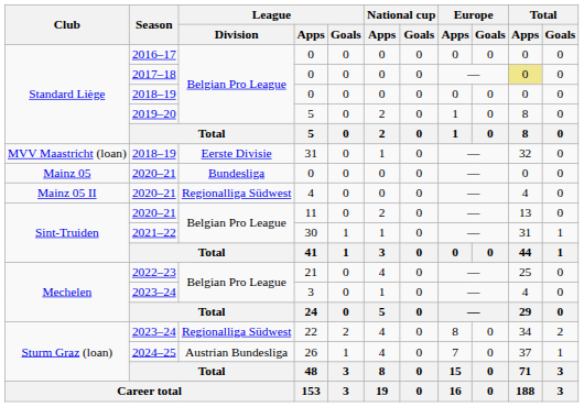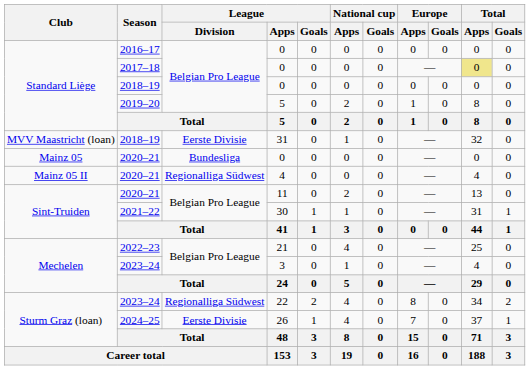 <table class="wikitable" style="text-align:center">
 <tr>
 <th rowspan="2">Club</th>
 <th rowspan="2">Season</th>
 <th colspan="3">League</th>
 <th colspan="2">National cup</th>
 <th colspan="2">Europe</th>
 <th colspan="2">Total</th>
 </tr>
 <tr>
 <th>Division</th>
 <th>Apps</th>
 <th>Goals</th>
 <th>Apps</th>
 <th>Goals</th>
 <th>Apps</th>
 <th>Goals</th>
 <th>Apps</th>
 <th>Goals</th>
 </tr>
 <tr>
 <td rowspan="5"><a href='#'>Standard Liège</a></td>
 <td><a href='#'>2016–17</a></td>
 <td rowspan="4"><a href='#'>Belgian Pro League</a></td>
 <td>0</td>
 <td>0</td>
 <td>0</td>
 <td>0</td>
 <td>0</td>
 <td>0</td>
 <td>0</td>
 <td>0</td>
 </tr>
 <tr>
 <td><a href='#'>2017–18</a></td>
 <td>0</td>
 <td>0</td>
 <td>0</td>
 <td>0</td>
 <td colspan="2">—</td>
 <td style="background: khaki;">0</td>
 <td>0</td>
 </tr>
 <tr>
 <td><a href='#'>2018–19</a></td>
 <td>0</td>
 <td>0</td>
 <td>0</td>
 <td>0</td>
 <td>0</td>
 <td>0</td>
 <td>0</td>
 <td>0</td>
 </tr>
 <tr>
 <td><a href='#'>2019–20</a></td>
 <td>5</td>
 <td>0</td>
 <td>2</td>
 <td>0</td>
 <td>1</td>
 <td>0</td>
 <td>8</td>
 <td>0</td>
 </tr>
 <tr>
 <th colspan="2">Total</th>
 <th>5</th>
 <th>0</th>
 <th>2</th>
 <th>0</th>
 <th>1</th>
 <th>0</th>
 <th>8</th>
 <th>0</th>
 </tr>
 <tr>
 <td><a href='#'>MVV Maastricht</a> (loan)</td>
 <td><a href='#'>2018–19</a></td>
 <td><a href='#'>Eerste Divisie</a></td>
 <td>31</td>
 <td>0</td>
 <td>1</td>
 <td>0</td>
 <td colspan="2">—</td>
 <td>32</td>
 <td>0</td>
 </tr>
 <tr>
 <td><a href='#'>Mainz 05</a></td>
 <td><a href='#'>2020–21</a></td>
 <td><a href='#'>Bundesliga</a></td>
 <td>0</td>
 <td>0</td>
 <td>0</td>
 <td>0</td>
 <td colspan="2">—</td>
 <td>0</td>
 <td>0</td>
 </tr>
 <tr>
 <td><a href='#'>Mainz 05 II</a></td>
 <td><a href='#'>2020–21</a></td>
 <td><a href='#'>Regionalliga Südwest</a></td>
 <td>4</td>
 <td>0</td>
 <td>0</td>
 <td>0</td>
 <td colspan="2">—</td>
 <td>4</td>
 <td>0</td>
 </tr>
 <tr>
 <td rowspan="3"><a href='#'>Sint-Truiden</a></td>
 <td><a href='#'>2020–21</a></td>
 <td rowspan="2">Belgian Pro League</td>
 <td>11</td>
 <td>0</td>
 <td>2</td>
 <td>0</td>
 <td colspan="2">—</td>
 <td>13</td>
 <td>0</td>
 </tr>
 <tr>
 <td><a href='#'>2021–22</a></td>
 <td>30</td>
 <td>1</td>
 <td>1</td>
 <td>0</td>
 <td colspan="2">—</td>
 <td>31</td>
 <td>1</td>
 </tr>
 <tr>
 <th colspan="2">Total</th>
 <th>41</th>
 <th>1</th>
 <th>3</th>
 <th>0</th>
 <th>0</th>
 <th>0</th>
 <th>44</th>
 <th>1</th>
 </tr>
 <tr>
 <td rowspan="3"><a href='#'>Mechelen</a></td>
 <td><a href='#'>2022–23</a></td>
 <td rowspan="2">Belgian Pro League</td>
 <td>21</td>
 <td>0</td>
 <td>4</td>
 <td>0</td>
 <td colspan="2">—</td>
 <td>25</td>
 <td>0</td>
 </tr>
 <tr>
 <td><a href='#'>2023–24</a></td>
 <td>3</td>
 <td>0</td>
 <td>1</td>
 <td>0</td>
 <td colspan="2">—</td>
 <td>4</td>
 <td>0</td>
 </tr>
 <tr>
 <th colspan="2">Total</th>
 <th>24</th>
 <th>0</th>
 <th>5</th>
 <th>0</th>
 <th colspan="2">—</th>
 <th>29</th>
 <th>0</th>
 </tr>
 <tr>
 <td rowspan="3"><a href='#'>Sturm Graz</a> (loan)</td>
 <td><a href='#'>2023–24</a></td>
 <td><a href='#'>Regionalliga Südwest</a></td>
 <td>22</td>
 <td>2</td>
 <td>4</td>
 <td>0</td>
 <td>8</td>
 <td>0</td>
 <td>34</td>
 <td>2</td>
 </tr>
 <tr>
 <td><a href='#'>2024–25</a></td>
-<td>Austrian Bundesliga</td>
+<td><a href='#'>Eerste Divisie</a></td>
 <td>26</td>
 <td>1</td>
 <td>4</td>
 <td>0</td>
 <td>7</td>
 <td>0</td>
 <td>37</td>
 <td>1</td>
 </tr>
 <tr>
 <th colspan="2">Total</th>
 <th>48</th>
 <th>3</th>
 <th>8</th>
 <th>0</th>
 <th>15</th>
 <th>0</th>
 <th>71</th>
 <th>3</th>
 </tr>
 <tr>
 <th colspan="3">Career total</th>
 <th>153</th>
 <th>3</th>
 <th>19</th>
 <th>0</th>
 <th>16</th>
 <th>0</th>
 <th>188</th>
 <th>3</th>
 </tr>
 </table>
